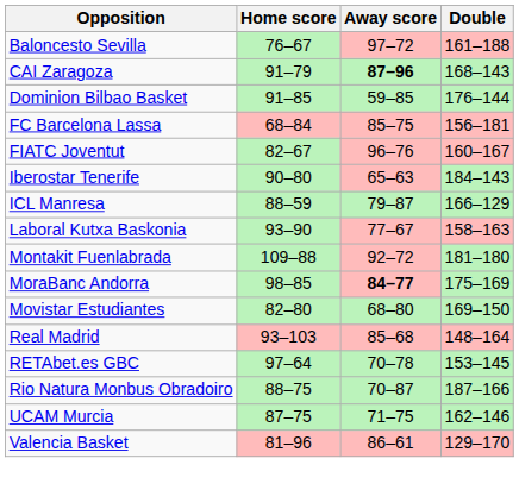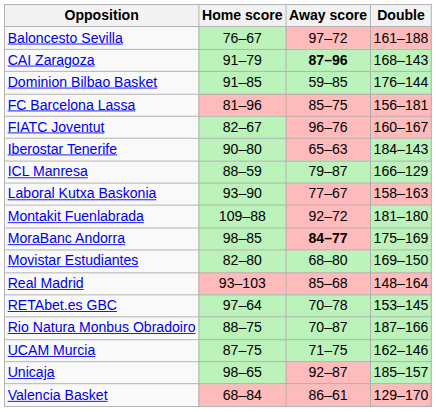 <table class="wikitable" style="text-align: center">
 <tr>
 <th>Opposition</th>
 <th>Home score</th>
 <th>Away score</th>
 <th>Double</th>
 </tr>
 <tr>
 <td align="left"><a href='#'>Baloncesto Sevilla</a></td>
 <td bgcolor=#BBF3BB>76–67</td>
 <td bgcolor=#FFBBBB>97–72</td>
 <td bgcolor=#FFBBBB>161–188</td>
 </tr>
 <tr>
 <td align="left"><a href='#'>CAI Zaragoza</a></td>
 <td bgcolor=#BBF3BB>91–79</td>
 <td bgcolor=#BBF3BB><strong>87–96</strong></td>
 <td bgcolor=#BBF3BB>168–143</td>
 </tr>
 <tr>
 <td align="left"><a href='#'>Dominion Bilbao Basket</a></td>
 <td bgcolor=#BBF3BB>91–85</td>
 <td bgcolor=#BBF3BB>59–85</td>
 <td bgcolor=#BBF3BB>176–144</td>
 </tr>
 <tr>
 <td align="left"><a href='#'>FC Barcelona Lassa</a></td>
-<td bgcolor=#FFBBBB>68–84</td>
+<td bgcolor=#FFBBBB>81–96</td>
 <td bgcolor=#FFBBBB>85–75</td>
 <td bgcolor=#FFBBBB>156–181</td>
 </tr>
 <tr>
 <td align="left"><a href='#'>FIATC Joventut</a></td>
 <td bgcolor=#BBF3BB>82–67</td>
 <td bgcolor=#FFBBBB>96–76</td>
 <td bgcolor=#FFBBBB>160–167</td>
 </tr>
 <tr>
 <td align="left"><a href='#'>Iberostar Tenerife</a></td>
 <td bgcolor=#BBF3BB>90–80</td>
 <td bgcolor=#FFBBBB>65–63</td>
 <td bgcolor=#BBF3BB>184–143</td>
 </tr>
 <tr>
 <td align="left"><a href='#'>ICL Manresa</a></td>
 <td bgcolor=#BBF3BB>88–59</td>
 <td bgcolor=#BBF3BB>79–87</td>
 <td bgcolor=#BBF3BB>166–129</td>
 </tr>
 <tr>
 <td align="left"><a href='#'>Laboral Kutxa Baskonia</a></td>
 <td bgcolor=#BBF3BB>93–90</td>
 <td bgcolor=#FFBBBB>77–67</td>
 <td bgcolor=#FFBBBB>158–163</td>
 </tr>
 <tr>
 <td align="left"><a href='#'>Montakit Fuenlabrada</a></td>
 <td bgcolor=#BBF3BB>109–88</td>
 <td bgcolor=#FFBBBB>92–72</td>
 <td bgcolor=#BBF3BB>181–180</td>
 </tr>
 <tr>
 <td align="left"><a href='#'>MoraBanc Andorra</a></td>
 <td bgcolor=#BBF3BB>98–85</td>
 <td bgcolor=#FFBBBB><strong>84–77</strong></td>
 <td bgcolor=#BBF3BB>175–169</td>
 </tr>
 <tr>
 <td align="left"><a href='#'>Movistar Estudiantes</a></td>
 <td bgcolor=#BBF3BB>82–80</td>
 <td bgcolor=#BBF3BB>68–80</td>
 <td bgcolor=#BBF3BB>169–150</td>
 </tr>
 <tr>
 <td align="left"><a href='#'>Real Madrid</a></td>
 <td bgcolor=#FFBBBB>93–103</td>
 <td bgcolor=#FFBBBB>85–68</td>
 <td bgcolor=#FFBBBB>148–164</td>
 </tr>
 <tr>
 <td align="left"><a href='#'>RETAbet.es GBC</a></td>
 <td bgcolor=#BBF3BB>97–64</td>
 <td bgcolor=#BBF3BB>70–78</td>
 <td bgcolor=#BBF3BB>153–145</td>
 </tr>
 <tr>
 <td align="left"><a href='#'>Rio Natura Monbus Obradoiro</a></td>
 <td bgcolor=#BBF3BB>88–75</td>
 <td bgcolor=#BBF3BB>70–87</td>
 <td bgcolor=#BBF3BB>187–166</td>
 </tr>
 <tr>
 <td align="left"><a href='#'>UCAM Murcia</a></td>
 <td bgcolor=#BBF3BB>87–75</td>
 <td bgcolor=#BBF3BB>71–75</td>
 <td bgcolor=#BBF3BB>162–146</td>
 </tr>
 <tr>
+<td align="left"><a href='#'>Unicaja</a></td>
+<td bgcolor=#BBF3BB>98–65</td>
+<td bgcolor=#FFBBBB>92–87</td>
+<td bgcolor=#BBF3BB>185–157</td>
+</tr>
+<tr>
 <td align="left"><a href='#'>Valencia Basket</a></td>
-<td bgcolor=#FFBBBB>81–96</td>
+<td bgcolor=#FFBBBB>68–84</td>
 <td bgcolor=#FFBBBB>86–61</td>
 <td bgcolor=#FFBBBB>129–170</td>
 </tr>
 </table>
